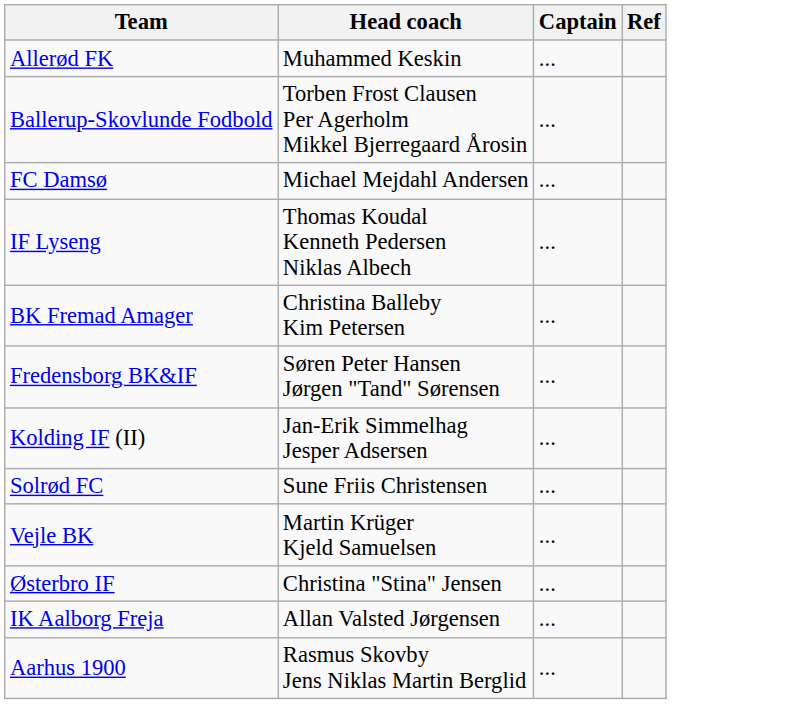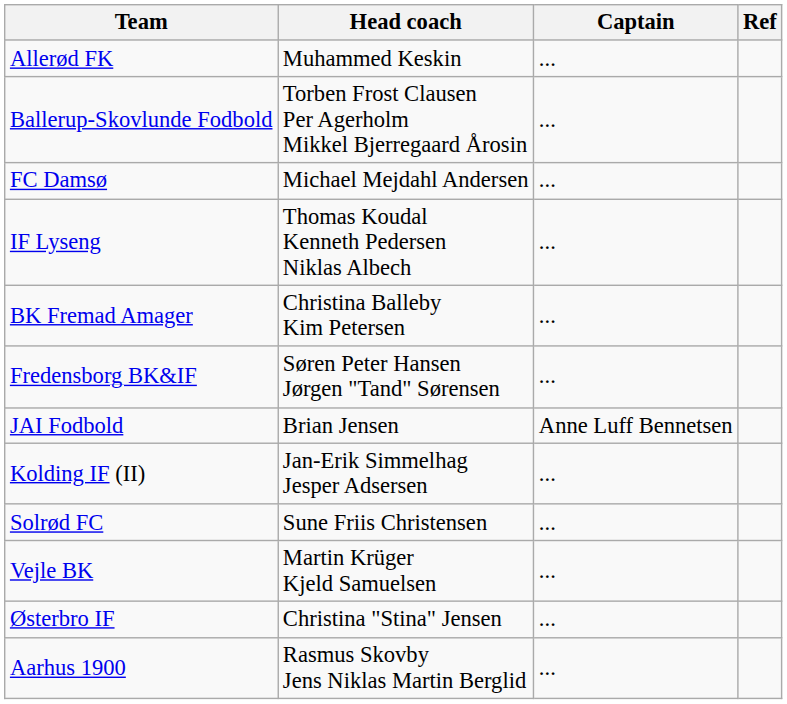 <table class="wikitable sortable">
 <tr>
 <th>Team</th>
 <th>Head coach</th>
 <th>Captain</th>
 <th>Ref</th>
 </tr>
 <tr>
 <td><a href='#'>Allerød FK</a></td>
 <td> Muhammed Keskin</td>
 <td>...</td>
 <td></td>
 </tr>
 <tr>
 <td><a href='#'>Ballerup-Skovlunde Fodbold</a></td>
 <td> Torben Frost Clausen<br> Per Agerholm<br> Mikkel Bjerregaard Årosin</td>
 <td>...</td>
 <td></td>
 </tr>
 <tr>
 <td><a href='#'>FC Damsø</a></td>
 <td> Michael Mejdahl Andersen</td>
 <td>...</td>
 <td></td>
 </tr>
 <tr>
 <td><a href='#'>IF Lyseng</a></td>
 <td> Thomas Koudal<br> Kenneth Pedersen<br> Niklas Albech</td>
 <td>...</td>
 <td></td>
 </tr>
 <tr>
 <td><a href='#'>BK Fremad Amager</a></td>
 <td> Christina Balleby<br> Kim Petersen</td>
 <td>...</td>
 <td></td>
 </tr>
 <tr>
 <td><a href='#'>Fredensborg BK&IF</a></td>
 <td> Søren Peter Hansen<br> Jørgen "Tand" Sørensen</td>
 <td>...</td>
 <td></td>
 </tr>
 <tr>
+<td><a href='#'>JAI Fodbold</a></td>
+<td> Brian Jensen</td>
+<td> Anne Luff Bennetsen</td>
+<td></td>
+</tr>
+<tr>
 <td><a href='#'>Kolding IF</a> (II)</td>
 <td> Jan-Erik Simmelhag<br> Jesper Adsersen</td>
 <td>...</td>
 <td></td>
 </tr>
 <tr>
 <td><a href='#'>Solrød FC</a></td>
 <td> Sune Friis Christensen</td>
 <td>...</td>
 <td><br></td>
 </tr>
 <tr>
 <td><a href='#'>Vejle BK</a></td>
 <td> Martin Krüger<br> Kjeld Samuelsen</td>
 <td>...</td>
 <td></td>
 </tr>
 <tr>
 <td><a href='#'>Østerbro IF</a></td>
 <td> Christina "Stina" Jensen</td>
 <td>...</td>
 <td></td>
 </tr>
 <tr>
-<td><a href='#'>IK Aalborg Freja</a></td>
-<td> Allan Valsted Jørgensen</td>
-<td>...</td>
-<td></td>
-</tr>
-<tr>
 <td><a href='#'>Aarhus 1900</a></td>
 <td> Rasmus Skovby<br> Jens Niklas Martin Berglid</td>
 <td>...</td>
 <td></td>
 </tr>
 </table>
